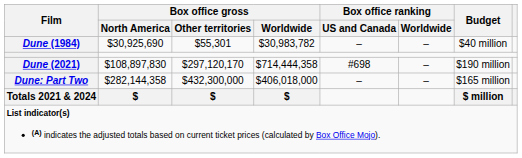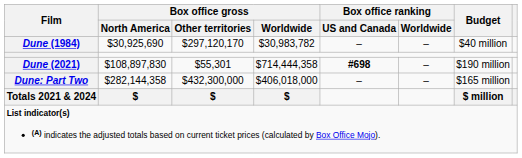 <table class="wikitable plainrowheaders" style="text-align:center;">
 <tr>
 <th rowspan="2">Film</th>
 <th colspan="3">Box office gross</th>
 <th colspan="2">Box office ranking</th>
 <th rowspan="2">Budget</th>
 <th rowspan="2"></th>
 </tr>
 <tr>
 <th>North America</th>
 <th>Other territories</th>
 <th>Worldwide</th>
 <th>US and Canada</th>
 <th>Worldwide</th>
 </tr>
 <tr>
 <th scope="row"><a href='#'><em>Dune</em> (1984)</a></th>
 <td>$30,925,690</td>
-<td>$55,301</td>
+<td>$297,120,170</td>
 <td>$30,983,782</td>
 <td>–</td>
 <td>–</td>
 <td>$40 million</td>
 <td></td>
 </tr>
 <tr>
 <th scope="row"></th>
 </tr>
 <tr>
 <th scope="row"><a href='#'><em>Dune</em> (2021)</a></th>
 <td>$108,897,830</td>
-<td>$297,120,170</td>
+<td>$55,301</td>
 <td>$714,444,358</td>
-<td>#698</td>
+<td><strong>#698</strong></td>
 <td>–</td>
 <td>$190 million</td>
 <td></td>
 </tr>
 <tr>
 <th scope="row"><em><a href='#'>Dune: Part Two</a></em></th>
 <td>$282,144,358</td>
 <td>$432,300,000</td>
 <td>$406,018,000</td>
 <td>–</td>
 <td>–</td>
 <td>$165 million</td>
 <td></td>
 </tr>
 <tr>
 <th>Totals 2021 & 2024</th>
 <th>$</th>
 <th>$</th>
 <th>$</th>
 <td></td>
 <td></td>
 <th>$ million</th>
 <th></th>
 </tr>
 <tr>
 <td colspan="9" style="text-align:left;"><small><strong>List indicator(s)</strong></small><br><ul><li><small><sup><strong>(A)</strong></sup> indicates the adjusted totals based on current ticket prices (calculated by <a href='#'>Box Office Mojo</a>).</small></li></ul></td>
 </tr>
 </table>
